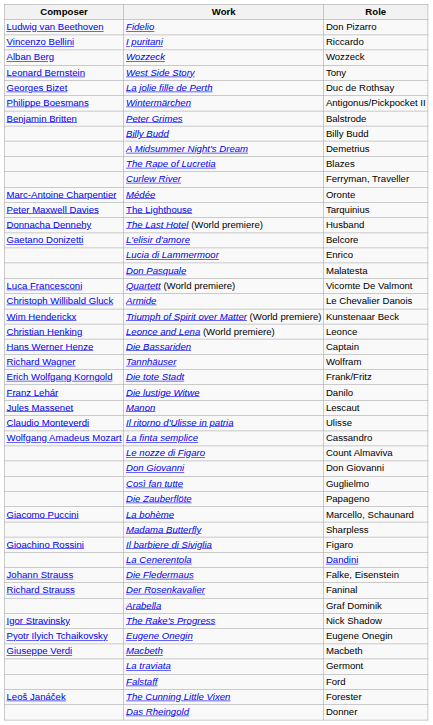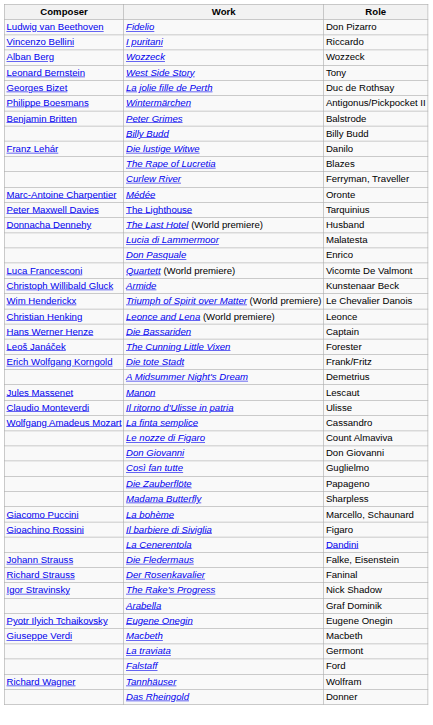 <table class="wikitable">
 <tr>
 <th>Composer</th>
 <th>Work</th>
 <th>Role</th>
 </tr>
 <tr>
 <td><a href='#'>Ludwig van Beethoven</a></td>
 <td><em><a href='#'>Fidelio</a></em></td>
 <td>Don Pizarro</td>
 </tr>
 <tr>
 <td><a href='#'>Vincenzo Bellini</a></td>
 <td><em><a href='#'>I puritani</a></em></td>
 <td>Riccardo</td>
 </tr>
 <tr>
 <td><a href='#'>Alban Berg</a></td>
 <td><em><a href='#'>Wozzeck</a></em></td>
 <td>Wozzeck</td>
 </tr>
 <tr>
 <td><a href='#'>Leonard Bernstein</a></td>
 <td><em><a href='#'>West Side Story</a></em></td>
 <td>Tony</td>
 </tr>
 <tr>
 <td><a href='#'>Georges Bizet</a></td>
 <td><em><a href='#'>La jolie fille de Perth</a></em></td>
 <td>Duc de Rothsay</td>
 </tr>
 <tr>
 <td><a href='#'>Philippe Boesmans</a></td>
 <td><em><a href='#'>Wintermärchen</a></em></td>
 <td>Antigonus/Pickpocket II</td>
 </tr>
 <tr>
 <td><a href='#'>Benjamin Britten</a></td>
 <td><em><a href='#'>Peter Grimes</a></em></td>
 <td>Balstrode</td>
 </tr>
 <tr>
 <td></td>
 <td><em><a href='#'>Billy Budd</a></em></td>
 <td>Billy Budd</td>
 </tr>
 <tr>
-<td></td>
-<td><em><a href='#'>A Midsummer Night's Dream</a></em></td>
-<td>Demetrius</td>
+<td><a href='#'>Franz Lehár</a></td>
+<td><em><a href='#'>Die lustige Witwe</a></em></td>
+<td>Danilo</td>
 </tr>
 <tr>
 <td></td>
 <td><em><a href='#'>The Rape of Lucretia</a></em></td>
 <td>Blazes</td>
 </tr>
 <tr>
 <td></td>
 <td><em><a href='#'>Curlew River</a></em></td>
 <td>Ferryman, Traveller</td>
 </tr>
 <tr>
 <td><a href='#'>Marc-Antoine Charpentier</a></td>
 <td><em><a href='#'>Médée</a></em></td>
 <td>Oronte</td>
 </tr>
 <tr>
 <td><a href='#'>Peter Maxwell Davies</a></td>
 <td><a href='#'>The Lighthouse</a></td>
 <td>Tarquinius</td>
 </tr>
 <tr>
 <td><a href='#'>Donnacha Dennehy</a></td>
 <td><em><a href='#'>The Last Hotel</a></em> (World premiere)</td>
 <td>Husband</td>
 </tr>
 <tr>
-<td><a href='#'>Gaetano Donizetti</a></td>
-<td><em><a href='#'>L'elisir d'amore</a></em></td>
-<td>Belcore</td>
-</tr>
-<tr>
 <td></td>
 <td><em><a href='#'>Lucia di Lammermoor</a></em></td>
-<td>Enrico</td>
+<td>Malatesta</td>
 </tr>
 <tr>
 <td></td>
 <td><em><a href='#'>Don Pasquale</a></em></td>
-<td>Malatesta</td>
+<td>Enrico</td>
 </tr>
 <tr>
 <td><a href='#'>Luca Francesconi</a></td>
 <td><em><a href='#'>Quartett</a></em> (World premiere)</td>
 <td>Vicomte De Valmont</td>
 </tr>
 <tr>
 <td><a href='#'>Christoph Willibald Gluck</a></td>
 <td><em><a href='#'>Armide</a></em></td>
-<td>Le Chevalier Danois</td>
+<td>Kunstenaar Beck</td>
 </tr>
 <tr>
 <td><a href='#'>Wim Henderickx</a></td>
 <td><em><a href='#'>Triumph of Spirit over Matter</a></em> (World premiere)</td>
-<td>Kunstenaar Beck</td>
+<td>Le Chevalier Danois</td>
 </tr>
 <tr>
 <td><a href='#'>Christian Henking</a></td>
 <td><em><a href='#'>Leonce and Lena</a></em>  (World premiere)</td>
 <td>Leonce</td>
 </tr>
 <tr>
 <td><a href='#'>Hans Werner Henze</a></td>
 <td><em><a href='#'>Die Bassariden</a></em></td>
 <td>Captain</td>
 </tr>
 <tr>
-<td><a href='#'>Richard Wagner</a></td>
-<td><em><a href='#'>Tannhäuser</a></em></td>
-<td>Wolfram</td>
+<td><a href='#'>Leoš Janáček</a></td>
+<td><em><a href='#'>The Cunning Little Vixen</a></em></td>
+<td>Forester</td>
 </tr>
 <tr>
 <td><a href='#'>Erich Wolfgang Korngold</a></td>
 <td><em><a href='#'>Die tote Stadt</a></em></td>
 <td>Frank/Fritz</td>
 </tr>
 <tr>
-<td><a href='#'>Franz Lehár</a></td>
-<td><em><a href='#'>Die lustige Witwe</a></em></td>
-<td>Danilo</td>
+<td></td>
+<td><em><a href='#'>A Midsummer Night's Dream</a></em></td>
+<td>Demetrius</td>
 </tr>
 <tr>
 <td><a href='#'>Jules Massenet</a></td>
 <td><em><a href='#'>Manon</a></em></td>
 <td>Lescaut</td>
 </tr>
 <tr>
 <td><a href='#'>Claudio Monteverdi</a></td>
 <td><em><a href='#'>Il ritorno d'Ulisse in patria</a></em></td>
 <td>Ulisse</td>
 </tr>
 <tr>
 <td><a href='#'>Wolfgang Amadeus Mozart</a></td>
 <td><em><a href='#'>La finta semplice</a></em></td>
 <td>Cassandro</td>
 </tr>
 <tr>
 <td></td>
 <td><em><a href='#'>Le nozze di Figaro</a></em></td>
 <td>Count Almaviva</td>
 </tr>
 <tr>
 <td></td>
 <td><em><a href='#'>Don Giovanni</a></em></td>
 <td>Don Giovanni</td>
 </tr>
 <tr>
 <td></td>
 <td><em><a href='#'>Così fan tutte</a></em></td>
 <td>Guglielmo</td>
 </tr>
 <tr>
 <td></td>
 <td><em><a href='#'>Die Zauberflöte</a></em></td>
 <td>Papageno</td>
 </tr>
 <tr>
+<td></td>
+<td><em><a href='#'>Madama Butterfly</a></em></td>
+<td>Sharpless</td>
+</tr>
+<tr>
 <td><a href='#'>Giacomo Puccini</a></td>
 <td><em><a href='#'>La bohème</a></em></td>
 <td>Marcello, Schaunard</td>
-</tr>
-<tr>
-<td></td>
-<td><em><a href='#'>Madama Butterfly</a></em></td>
-<td>Sharpless</td>
 </tr>
 <tr>
 <td><a href='#'>Gioachino Rossini</a></td>
 <td><em><a href='#'>Il barbiere di Siviglia</a></em></td>
 <td>Figaro</td>
 </tr>
 <tr>
 <td></td>
 <td><em><a href='#'>La Cenerentola</a></em></td>
 <td><a href='#'>Dandini</a></td>
 </tr>
 <tr>
 <td><a href='#'>Johann Strauss</a></td>
 <td><em><a href='#'>Die Fledermaus</a></em></td>
 <td>Falke, Eisenstein</td>
 </tr>
 <tr>
 <td><a href='#'>Richard Strauss</a></td>
 <td><em><a href='#'>Der Rosenkavalier</a></em></td>
 <td>Faninal</td>
 </tr>
 <tr>
+<td><a href='#'>Igor Stravinsky</a></td>
+<td><em><a href='#'>The Rake's Progress</a></em></td>
+<td>Nick Shadow</td>
+</tr>
+<tr>
 <td></td>
 <td><em><a href='#'>Arabella</a></em></td>
 <td>Graf Dominik</td>
-</tr>
-<tr>
-<td><a href='#'>Igor Stravinsky</a></td>
-<td><em><a href='#'>The Rake's Progress</a></em></td>
-<td>Nick Shadow</td>
 </tr>
 <tr>
 <td><a href='#'>Pyotr Ilyich Tchaikovsky</a></td>
 <td><em><a href='#'>Eugene Onegin</a></em></td>
 <td>Eugene Onegin</td>
 </tr>
 <tr>
 <td><a href='#'>Giuseppe Verdi</a></td>
 <td><em><a href='#'>Macbeth</a></em></td>
 <td>Macbeth</td>
 </tr>
 <tr>
 <td></td>
 <td><em><a href='#'>La traviata</a></em></td>
 <td>Germont</td>
 </tr>
 <tr>
 <td></td>
 <td><em><a href='#'>Falstaff</a></em></td>
 <td>Ford</td>
 </tr>
 <tr>
-<td><a href='#'>Leoš Janáček</a></td>
-<td><em><a href='#'>The Cunning Little Vixen</a></em></td>
-<td>Forester</td>
+<td><a href='#'>Richard Wagner</a></td>
+<td><em><a href='#'>Tannhäuser</a></em></td>
+<td>Wolfram</td>
 </tr>
 <tr>
 <td></td>
 <td><em><a href='#'>Das Rheingold</a></em></td>
 <td>Donner</td>
 </tr>
 </table>
